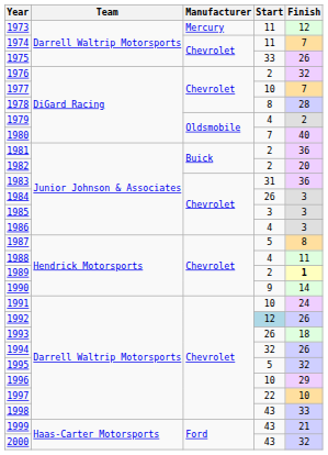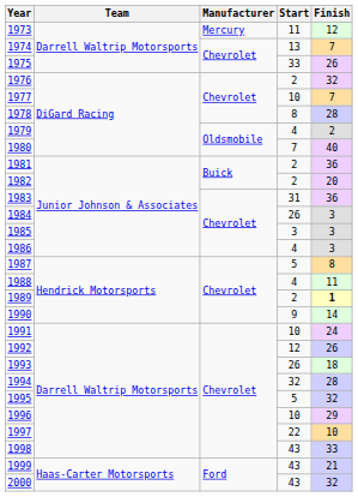 <table class="wikitable" style="font-size: 90%;">
 <tr>
 <th>Year</th>
 <th>Team</th>
 <th>Manufacturer</th>
 <th>Start</th>
 <th>Finish</th>
 </tr>
 <tr>
 <td><a href='#'>1973</a></td>
 <td rowspan=3><a href='#'>Darrell Waltrip Motorsports</a></td>
 <td><a href='#'>Mercury</a></td>
 <td align=center>11</td>
 <td align=center style="background:#DFFFDF;">12</td>
 </tr>
 <tr>
 <td><a href='#'>1974</a></td>
 <td rowspan=2><a href='#'>Chevrolet</a></td>
-<td align=center>11</td>
+<td align=center>13</td>
 <td align=center style="background:#FFDF9F;">7</td>
 </tr>
 <tr>
 <td><a href='#'>1975</a></td>
 <td align=center>33</td>
 <td align=center style="background:#EFCFFF;">26</td>
 </tr>
 <tr>
 <td><a href='#'>1976</a></td>
 <td rowspan=5><a href='#'>DiGard Racing</a></td>
 <td rowspan=3><a href='#'>Chevrolet</a></td>
 <td align=center>2</td>
 <td align=center style="background:#EFCFFF;">32</td>
 </tr>
 <tr>
 <td><a href='#'>1977</a></td>
 <td align=center>10</td>
 <td align=center style="background:#FFDF9F;">7</td>
 </tr>
 <tr>
 <td><a href='#'>1978</a></td>
 <td align=center>8</td>
 <td align=center style="background:#CFCFFF;">28</td>
 </tr>
 <tr>
 <td><a href='#'>1979</a></td>
 <td rowspan=2><a href='#'>Oldsmobile</a></td>
 <td align=center>4</td>
 <td align=center style="background:#DFDFDF;">2</td>
 </tr>
 <tr>
 <td><a href='#'>1980</a></td>
 <td align=center>7</td>
 <td align=center style="background:#EFCFFF;">40</td>
 </tr>
 <tr>
 <td><a href='#'>1981</a></td>
 <td rowspan=6 nowrap><a href='#'>Junior Johnson & Associates</a></td>
 <td rowspan=2><a href='#'>Buick</a></td>
 <td align=center>2</td>
 <td align=center style="background:#EFCFFF;">36</td>
 </tr>
 <tr>
 <td><a href='#'>1982</a></td>
 <td align=center>2</td>
 <td align=center style="background:#EFCFFF;">20</td>
 </tr>
 <tr>
 <td><a href='#'>1983</a></td>
 <td rowspan=4><a href='#'>Chevrolet</a></td>
 <td align=center>31</td>
 <td align=center style="background:#EFCFFF;">36</td>
 </tr>
 <tr>
 <td><a href='#'>1984</a></td>
 <td align=center>26</td>
 <td align=center style="background:#DFDFDF;">3</td>
 </tr>
 <tr>
 <td><a href='#'>1985</a></td>
 <td align=center>3</td>
 <td align=center style="background:#DFDFDF;">3</td>
 </tr>
 <tr>
 <td><a href='#'>1986</a></td>
 <td align=center>4</td>
 <td align=center style="background:#DFDFDF;">3</td>
 </tr>
 <tr>
 <td><a href='#'>1987</a></td>
 <td rowspan=4><a href='#'>Hendrick Motorsports</a></td>
 <td rowspan=4><a href='#'>Chevrolet</a></td>
 <td align=center>5</td>
 <td align=center style="background:#FFDF9F;">8</td>
 </tr>
 <tr>
 <td><a href='#'>1988</a></td>
 <td align=center>4</td>
 <td align=center style="background:#DFFFDF;">11</td>
 </tr>
 <tr>
 <td><a href='#'>1989</a></td>
 <td align=center>2</td>
 <td align=center style="background:#FFFFBF;"><strong>1</strong></td>
 </tr>
 <tr>
 <td><a href='#'>1990</a></td>
 <td align=center>9</td>
 <td align=center style="background:#DFFFDF;">14</td>
 </tr>
 <tr>
 <td><a href='#'>1991</a></td>
 <td rowspan=8><a href='#'>Darrell Waltrip Motorsports</a></td>
 <td rowspan=8><a href='#'>Chevrolet</a></td>
 <td align=center>10</td>
 <td align=center style="background:#EFCFFF;">24</td>
 </tr>
 <tr>
 <td><a href='#'>1992</a></td>
-<td align=center style="background: lightblue;">12</td>
+<td align=center>12</td>
 <td align=center style="background:#CFCFFF;">26</td>
 </tr>
 <tr>
 <td><a href='#'>1993</a></td>
 <td align=center>26</td>
 <td align=center style="background:#DFFFDF;">18</td>
 </tr>
 <tr>
 <td><a href='#'>1994</a></td>
 <td align=center>32</td>
-<td align=center style="background:#CFCFFF;">26</td>
+<td align=center style="background:#CFCFFF;">28</td>
 </tr>
 <tr>
 <td><a href='#'>1995</a></td>
 <td align=center>5</td>
 <td align=center style="background:#CFCFFF;">32</td>
 </tr>
 <tr>
 <td><a href='#'>1996</a></td>
 <td align=center>10</td>
 <td align=center style="background:#EFCFFF;">29</td>
 </tr>
 <tr>
 <td><a href='#'>1997</a></td>
 <td align=center>22</td>
 <td align=center style="background:#FFDF9F;">10</td>
 </tr>
 <tr>
 <td><a href='#'>1998</a></td>
 <td align=center>43</td>
 <td align=center style="background:#CFCFFF;">33</td>
 </tr>
 <tr>
 <td><a href='#'>1999</a></td>
 <td rowspan=2><a href='#'>Haas-Carter Motorsports</a></td>
 <td rowspan=2><a href='#'>Ford</a></td>
 <td align=center>43</td>
 <td align=center style="background:#CFCFFF;">21</td>
 </tr>
 <tr>
 <td><a href='#'>2000</a></td>
 <td align=center>43</td>
 <td align=center style="background:#CFCFFF;">32</td>
 </tr>
 </table>
